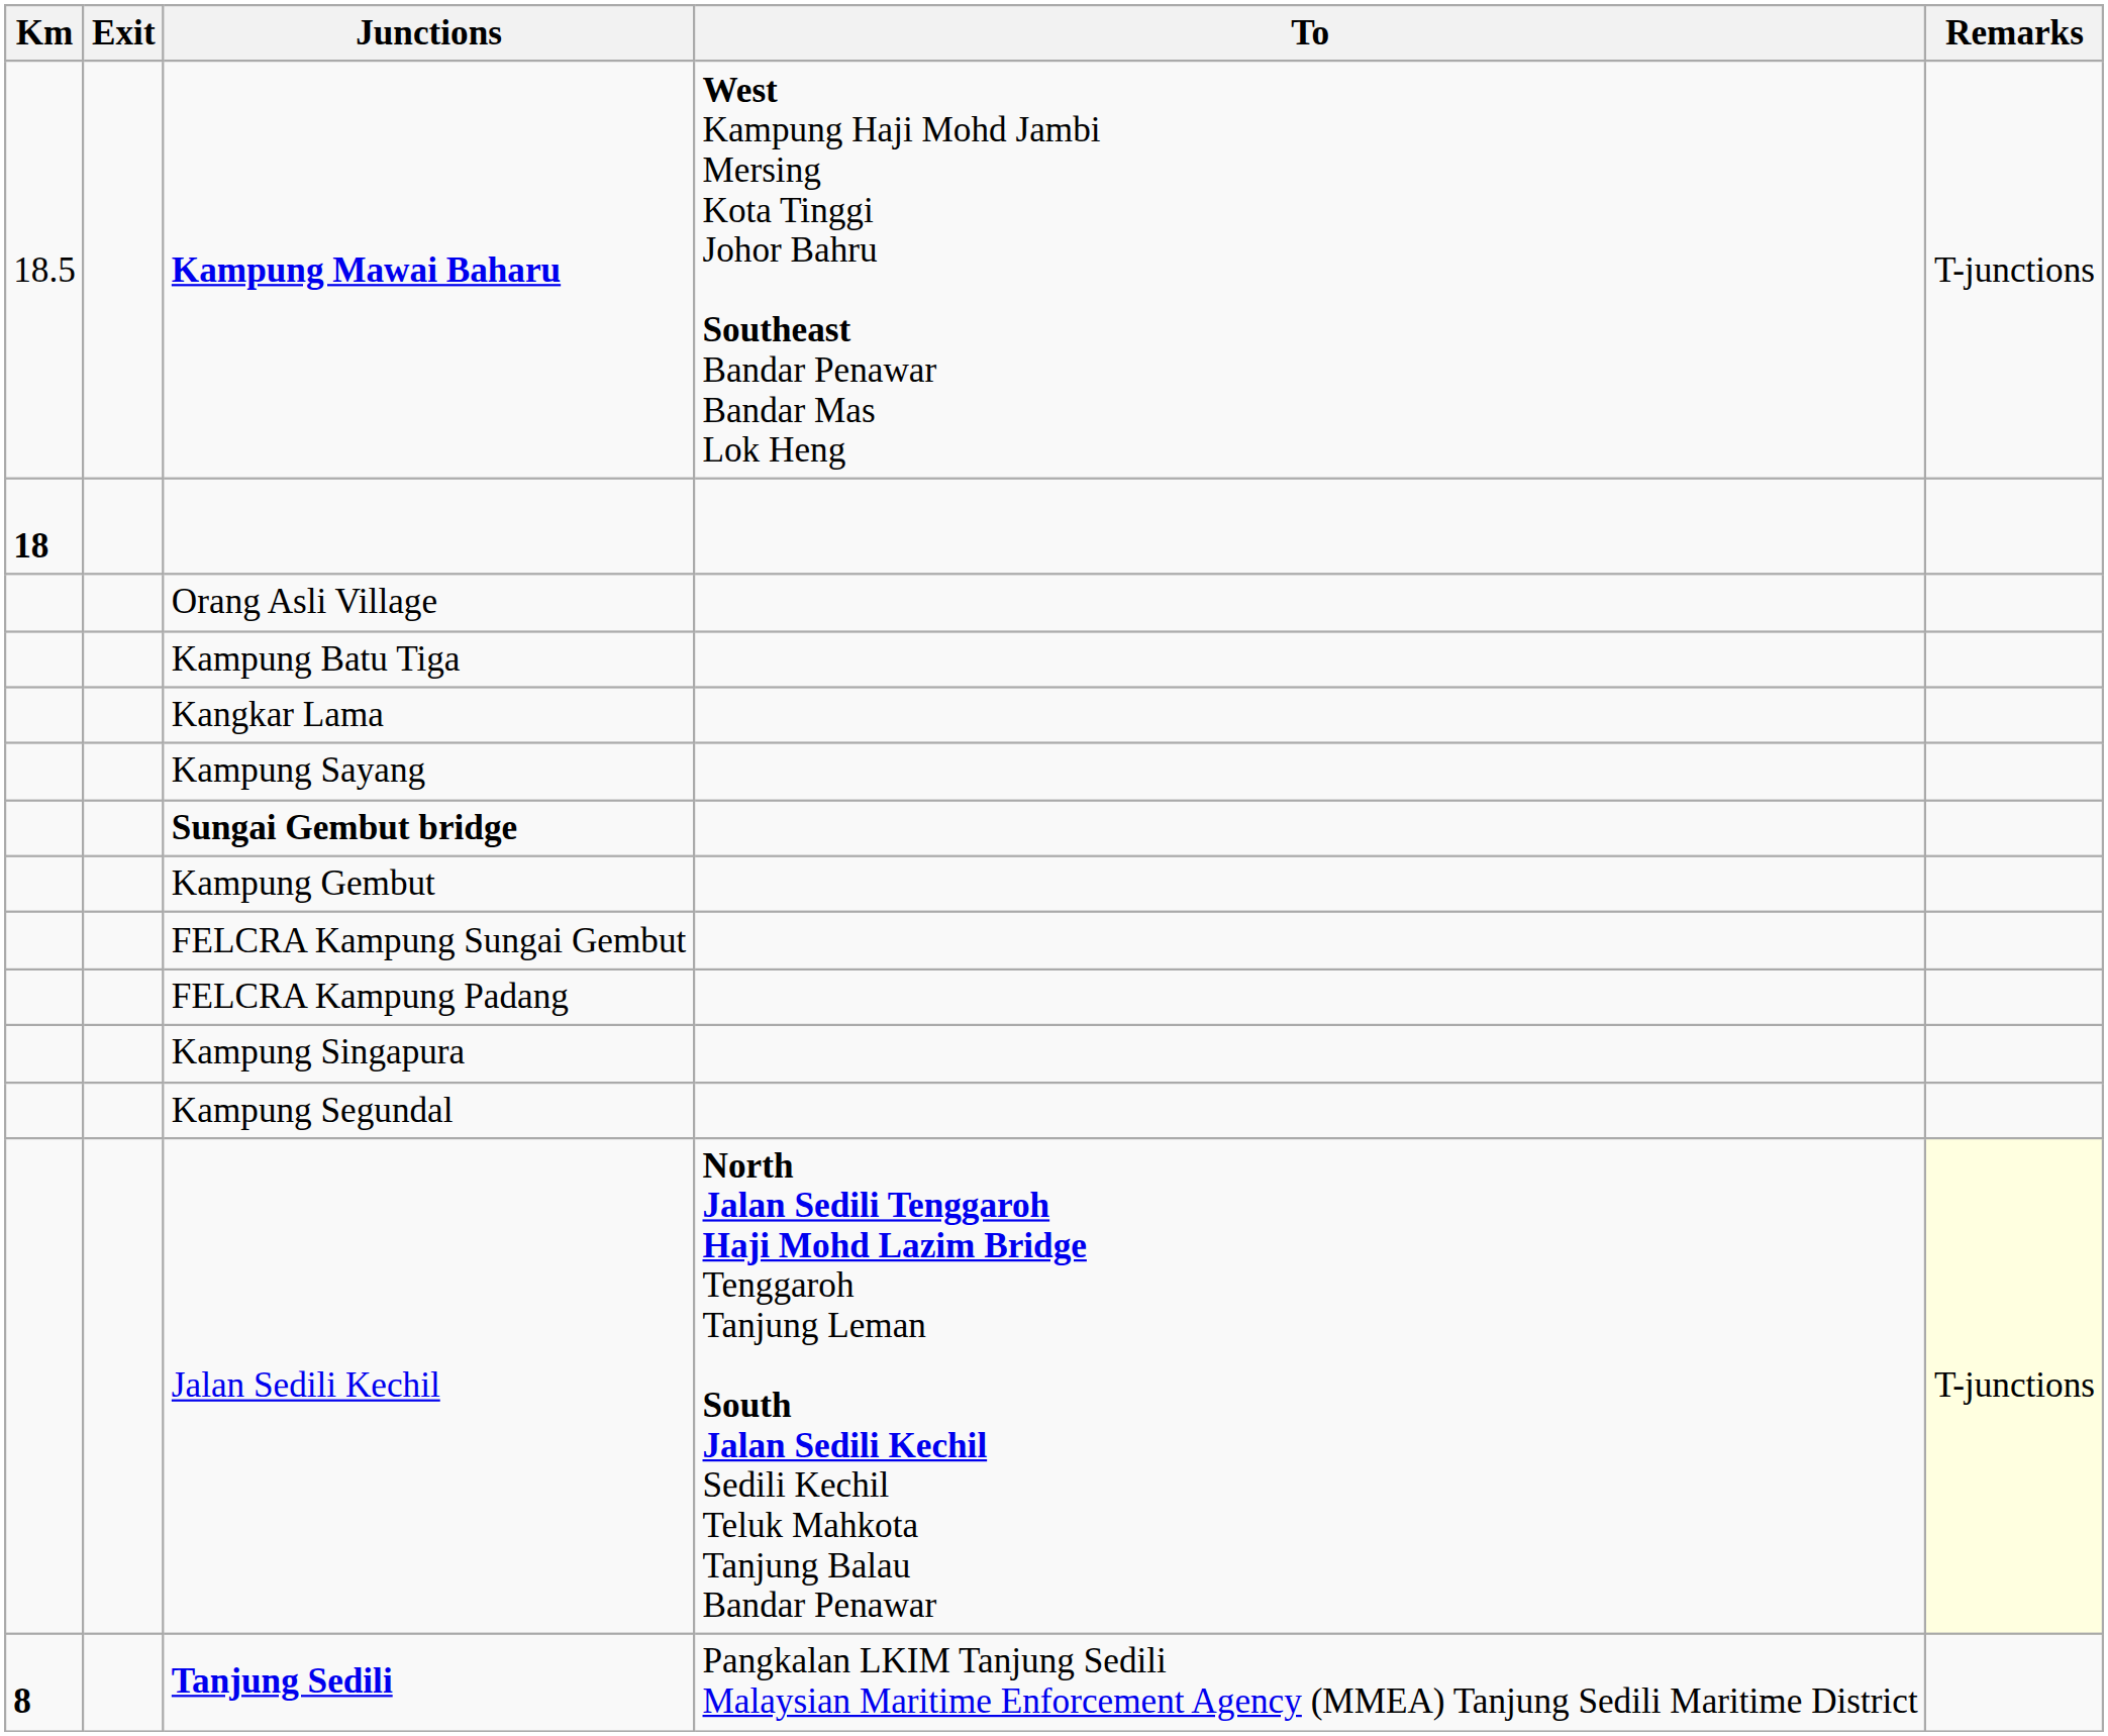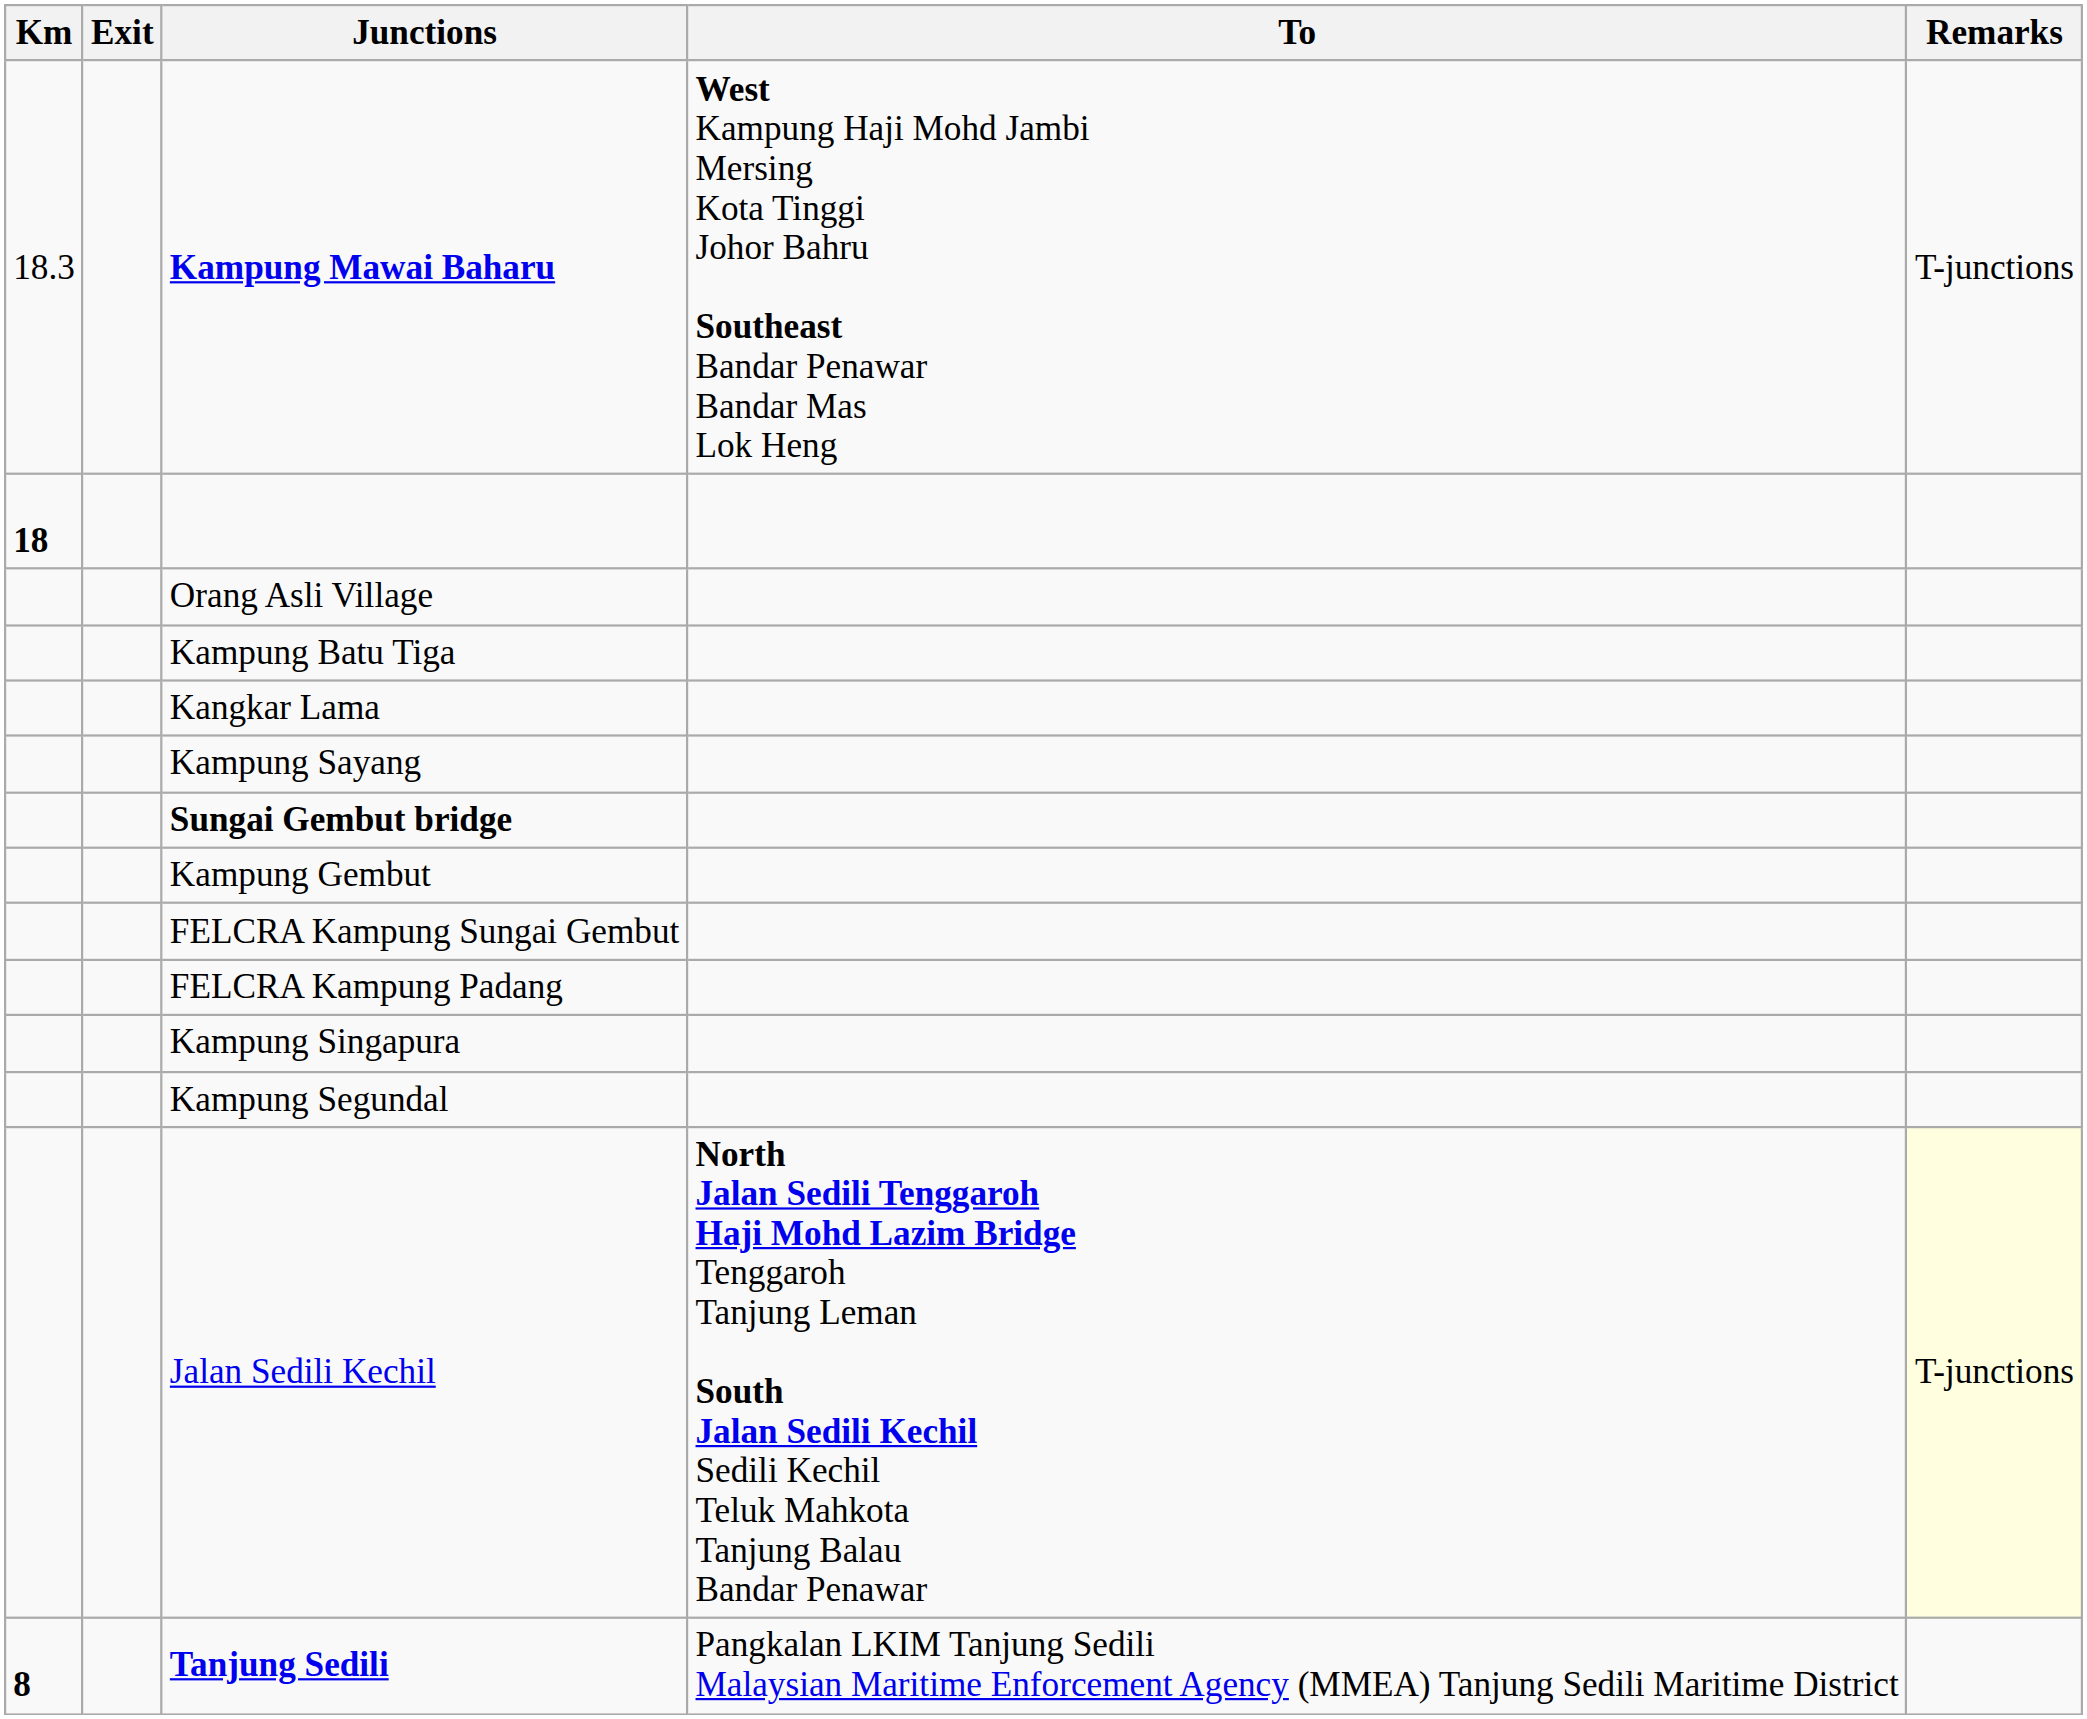 <table class="wikitable">
 <tr>
 <th>Km</th>
 <th>Exit</th>
 <th>Junctions</th>
 <th>To</th>
 <th>Remarks</th>
 </tr>
 <tr>
-<td>18.5</td>
+<td>18.3</td>
 <td></td>
 <td><strong><a href='#'>Kampung Mawai Baharu</a></strong></td>
 <td><strong>West</strong><br> Kampung Haji Mohd Jambi<br>  Mersing<br>  Kota Tinggi<br>  Johor Bahru<br><br><strong>Southeast</strong><br> Bandar Penawar<br> Bandar Mas<br> Lok Heng</td>
 <td>T-junctions</td>
 </tr>
 <tr>
 <td><br><strong>18</strong></td>
 <td></td>
 <td></td>
 <td></td>
 <td></td>
 </tr>
 <tr>
 <td></td>
 <td></td>
 <td>Orang Asli Village</td>
 <td></td>
 <td></td>
 </tr>
 <tr>
 <td></td>
 <td></td>
 <td>Kampung Batu Tiga</td>
 <td></td>
 <td></td>
 </tr>
 <tr>
 <td></td>
 <td></td>
 <td>Kangkar Lama</td>
 <td></td>
 <td></td>
 </tr>
 <tr>
 <td></td>
 <td></td>
 <td>Kampung Sayang</td>
 <td></td>
 <td></td>
 </tr>
 <tr>
 <td></td>
 <td></td>
 <td><strong>Sungai Gembut bridge</strong></td>
 <td></td>
 <td></td>
 </tr>
 <tr>
 <td></td>
 <td></td>
 <td>Kampung Gembut</td>
 <td></td>
 <td></td>
 </tr>
 <tr>
 <td></td>
 <td></td>
 <td>FELCRA Kampung Sungai Gembut</td>
 <td></td>
 <td></td>
 </tr>
 <tr>
 <td></td>
 <td></td>
 <td>FELCRA Kampung Padang</td>
 <td></td>
 <td></td>
 </tr>
 <tr>
 <td></td>
 <td></td>
 <td>Kampung Singapura</td>
 <td></td>
 <td></td>
 </tr>
 <tr>
 <td></td>
 <td></td>
 <td>Kampung Segundal</td>
 <td></td>
 <td></td>
 </tr>
 <tr>
 <td></td>
 <td></td>
 <td><a href='#'>Jalan Sedili Kechil</a></td>
 <td><strong>North</strong><br><strong><a href='#'>Jalan Sedili Tenggaroh</a></strong><br><strong><a href='#'>Haji Mohd Lazim Bridge</a></strong><br>Tenggaroh<br>Tanjung Leman<br><br><strong>South</strong><br> <strong><a href='#'>Jalan Sedili Kechil</a></strong><br>Sedili Kechil<br>Teluk Mahkota<br>Tanjung Balau<br>Bandar Penawar</td>
 <td style="background: lightyellow;">T-junctions</td>
 </tr>
 <tr>
 <td><br><strong>8</strong></td>
 <td></td>
 <td><strong><a href='#'>Tanjung Sedili</a></strong></td>
 <td>Pangkalan LKIM Tanjung Sedili<br><a href='#'>Malaysian Maritime Enforcement Agency</a> (MMEA) Tanjung Sedili Maritime District</td>
 <td></td>
 </tr>
 </table>
